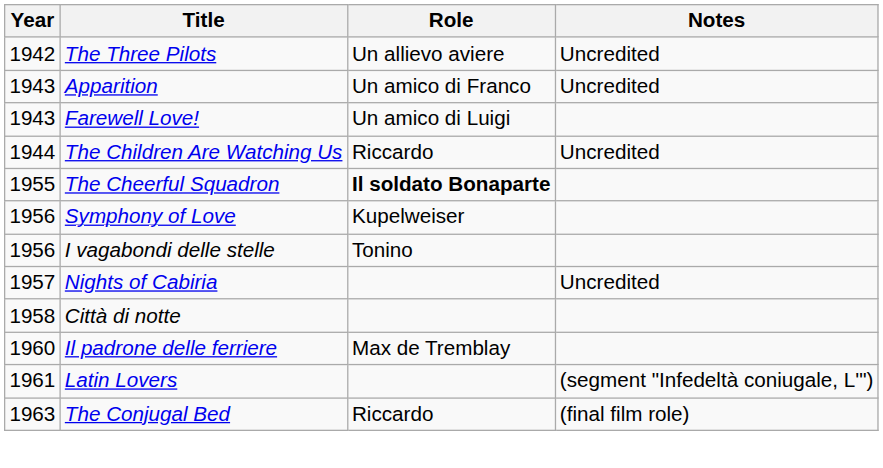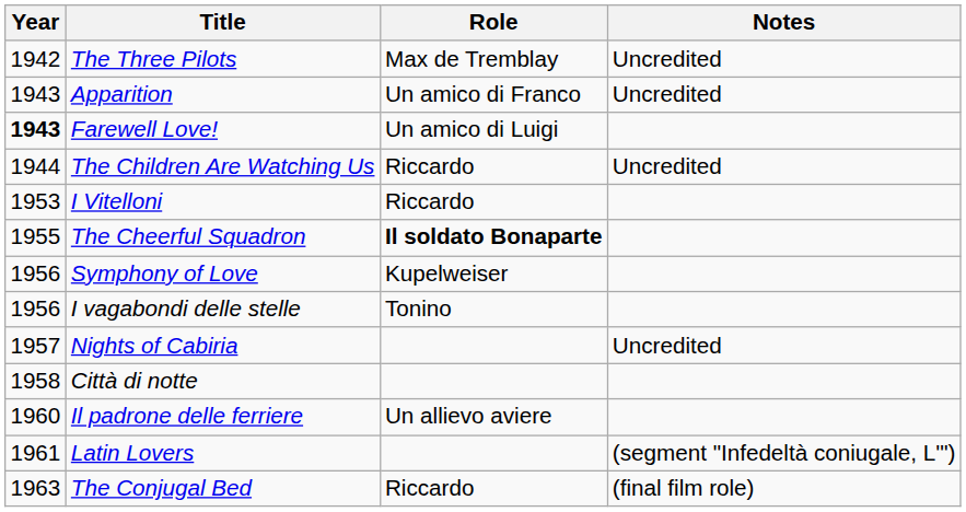 <table class="wikitable">
 <tr>
 <th>Year</th>
 <th>Title</th>
 <th>Role</th>
 <th>Notes</th>
 </tr>
 <tr>
 <td>1942</td>
 <td><em><a href='#'>The Three Pilots</a></em></td>
-<td>Un allievo aviere</td>
+<td>Max de Tremblay</td>
 <td>Uncredited</td>
 </tr>
 <tr>
 <td>1943</td>
 <td><em><a href='#'>Apparition</a></em></td>
 <td>Un amico di Franco</td>
 <td>Uncredited</td>
 </tr>
 <tr>
-<td>1943</td>
+<td><strong>1943</strong></td>
 <td><em><a href='#'>Farewell Love!</a></em></td>
 <td>Un amico di Luigi</td>
 <td></td>
 </tr>
 <tr>
 <td>1944</td>
 <td><em><a href='#'>The Children Are Watching Us</a></em></td>
 <td>Riccardo</td>
 <td>Uncredited</td>
+</tr>
+<tr>
+<td>1953</td>
+<td><em><a href='#'>I Vitelloni</a></em></td>
+<td>Riccardo</td>
+<td></td>
 </tr>
 <tr>
 <td>1955</td>
 <td><em><a href='#'>The Cheerful Squadron</a></em></td>
 <td><strong>Il soldato Bonaparte</strong></td>
 <td></td>
 </tr>
 <tr>
 <td>1956</td>
 <td><em><a href='#'>Symphony of Love</a></em></td>
 <td>Kupelweiser</td>
 <td></td>
 </tr>
 <tr>
 <td>1956</td>
 <td><em>I vagabondi delle stelle</em></td>
 <td>Tonino</td>
 <td></td>
 </tr>
 <tr>
 <td>1957</td>
 <td><em><a href='#'>Nights of Cabiria</a></em></td>
 <td></td>
 <td>Uncredited</td>
 </tr>
 <tr>
 <td>1958</td>
 <td><em>Città di notte</em></td>
 <td></td>
 <td></td>
 </tr>
 <tr>
 <td>1960</td>
 <td><em><a href='#'>Il padrone delle ferriere</a></em></td>
-<td>Max de Tremblay</td>
+<td>Un allievo aviere</td>
 <td></td>
 </tr>
 <tr>
 <td>1961</td>
 <td><em><a href='#'>Latin Lovers</a></em></td>
 <td></td>
 <td>(segment "Infedeltà coniugale, L'")</td>
 </tr>
 <tr>
 <td>1963</td>
 <td><em><a href='#'>The Conjugal Bed</a></em></td>
 <td>Riccardo</td>
 <td>(final film role)</td>
 </tr>
 </table>
